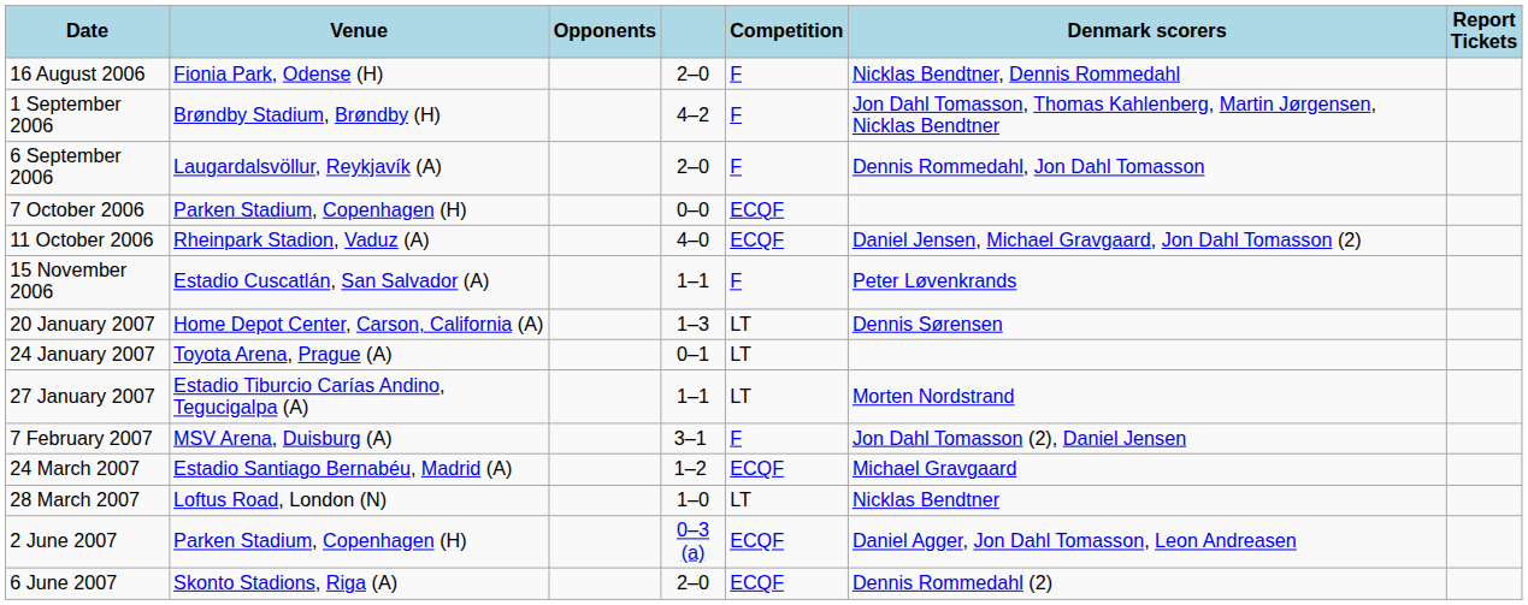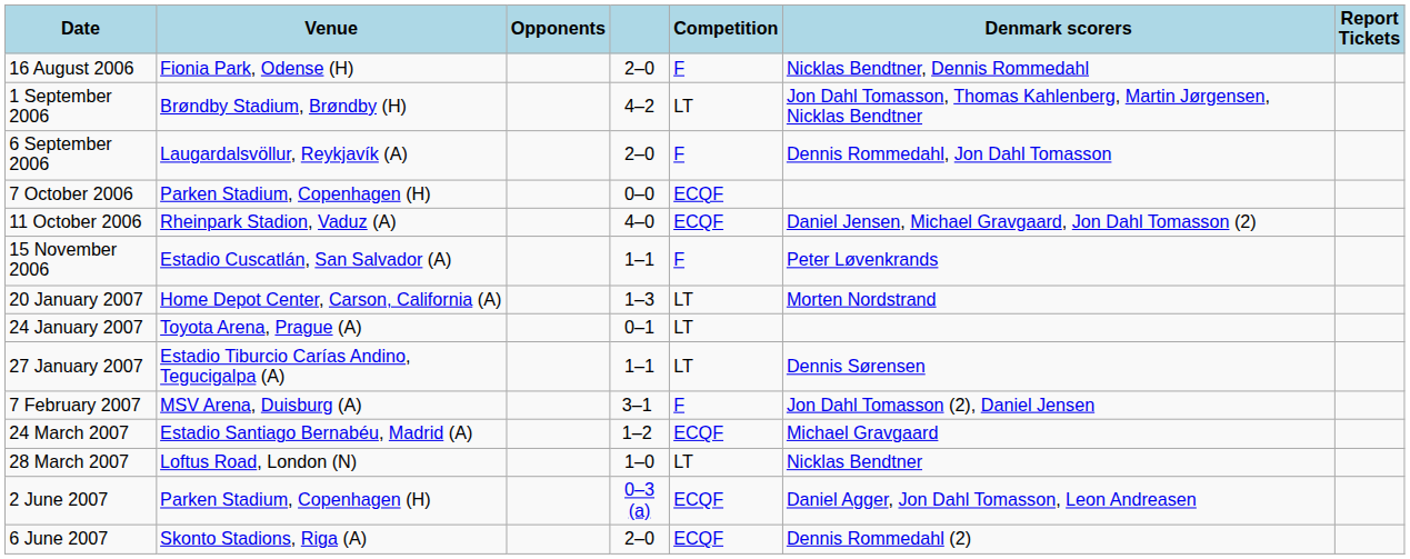 <table class="wikitable">
 <tr>
 <th style="background: lightblue;">Date</th>
 <th style="background: lightblue;">Venue</th>
 <th style="background: lightblue;">Opponents</th>
 <th style="background: lightblue;" align=center></th>
 <th style="background: lightblue;" align=center>Competition</th>
 <th style="background: lightblue;" align=center>Denmark scorers</th>
 <th style="background: lightblue;">Report<br>Tickets</th>
 </tr>
 <tr>
 <td>16 August 2006</td>
 <td><a href='#'>Fionia Park</a>, <a href='#'>Odense</a> (H)</td>
 <td></td>
 <td align=center>2–0</td>
 <td><a href='#'>F</a></td>
 <td><a href='#'>Nicklas Bendtner</a>, <a href='#'>Dennis Rommedahl</a></td>
 <td></td>
 </tr>
 <tr>
 <td>1 September 2006</td>
 <td><a href='#'>Brøndby Stadium</a>, <a href='#'>Brøndby</a> (H)</td>
 <td></td>
 <td align=center>4–2</td>
-<td><a href='#'>F</a></td>
+<td>LT</td>
 <td><a href='#'>Jon Dahl Tomasson</a>, <a href='#'>Thomas Kahlenberg</a>, <a href='#'>Martin Jørgensen</a>, <a href='#'>Nicklas Bendtner</a></td>
 <td></td>
 </tr>
 <tr>
 <td>6 September 2006</td>
 <td><a href='#'>Laugardalsvöllur</a>, <a href='#'>Reykjavík</a> (A)</td>
 <td></td>
 <td align=center>2–0</td>
 <td><a href='#'>F</a></td>
 <td><a href='#'>Dennis Rommedahl</a>, <a href='#'>Jon Dahl Tomasson</a></td>
 <td></td>
 </tr>
 <tr>
 <td>7 October 2006</td>
 <td><a href='#'>Parken Stadium</a>, <a href='#'>Copenhagen</a> (H)</td>
 <td></td>
 <td align=center>0–0</td>
 <td><a href='#'>ECQF</a></td>
 <td></td>
 <td></td>
 </tr>
 <tr>
 <td>11 October 2006</td>
 <td><a href='#'>Rheinpark Stadion</a>, <a href='#'>Vaduz</a> (A)</td>
 <td></td>
 <td align=center>4–0</td>
 <td><a href='#'>ECQF</a></td>
 <td><a href='#'>Daniel Jensen</a>, <a href='#'>Michael Gravgaard</a>, <a href='#'>Jon Dahl Tomasson</a> (2)</td>
 <td></td>
 </tr>
 <tr>
 <td>15 November 2006</td>
 <td><a href='#'>Estadio Cuscatlán</a>, <a href='#'>San Salvador</a> (A)</td>
 <td></td>
 <td align=center>1–1</td>
 <td><a href='#'>F</a></td>
 <td><a href='#'>Peter Løvenkrands</a></td>
 <td></td>
 </tr>
 <tr>
 <td>20 January 2007</td>
 <td><a href='#'>Home Depot Center</a>, <a href='#'>Carson, California</a> (A)</td>
 <td></td>
 <td align=center>1–3</td>
 <td>LT</td>
-<td><a href='#'>Dennis Sørensen</a></td>
+<td><a href='#'>Morten Nordstrand</a></td>
 <td></td>
 </tr>
 <tr>
 <td>24 January 2007</td>
 <td><a href='#'>Toyota Arena</a>, <a href='#'>Prague</a> (A)</td>
 <td></td>
 <td align=center>0–1</td>
 <td>LT</td>
 <td></td>
 <td></td>
 </tr>
 <tr>
 <td>27 January 2007</td>
 <td><a href='#'>Estadio Tiburcio Carías Andino</a>, <a href='#'>Tegucigalpa</a> (A)</td>
 <td></td>
 <td align=center>1–1</td>
 <td>LT</td>
-<td><a href='#'>Morten Nordstrand</a></td>
+<td><a href='#'>Dennis Sørensen</a></td>
 <td></td>
 </tr>
 <tr>
 <td>7 February 2007</td>
 <td><a href='#'>MSV Arena</a>, <a href='#'>Duisburg</a> (A)</td>
 <td></td>
 <td align=center>3–1 </td>
 <td><a href='#'>F</a></td>
 <td><a href='#'>Jon Dahl Tomasson</a> (2), <a href='#'>Daniel Jensen</a></td>
 <td></td>
 </tr>
 <tr>
 <td>24 March 2007</td>
 <td><a href='#'>Estadio Santiago Bernabéu</a>, <a href='#'>Madrid</a> (A)</td>
 <td></td>
 <td align=center>1–2 </td>
 <td><a href='#'>ECQF</a></td>
 <td><a href='#'>Michael Gravgaard</a></td>
 <td></td>
 </tr>
 <tr>
 <td>28 March 2007</td>
 <td><a href='#'>Loftus Road</a>, London (N)</td>
 <td></td>
 <td align=center>1–0</td>
 <td>LT</td>
 <td><a href='#'>Nicklas Bendtner</a></td>
 <td></td>
 </tr>
 <tr>
 <td>2 June 2007</td>
 <td><a href='#'>Parken Stadium</a>, <a href='#'>Copenhagen</a> (H)</td>
 <td></td>
 <td align=center><a href='#'>0–3 (a)</a></td>
 <td><a href='#'>ECQF</a></td>
 <td><a href='#'>Daniel Agger</a>, <a href='#'>Jon Dahl Tomasson</a>, <a href='#'>Leon Andreasen</a></td>
 <td></td>
 </tr>
 <tr>
 <td>6 June 2007</td>
 <td><a href='#'>Skonto Stadions</a>, <a href='#'>Riga</a> (A)</td>
 <td></td>
 <td align=center>2–0</td>
 <td><a href='#'>ECQF</a></td>
 <td><a href='#'>Dennis Rommedahl</a> (2)</td>
 <td></td>
 </tr>
 </table>
